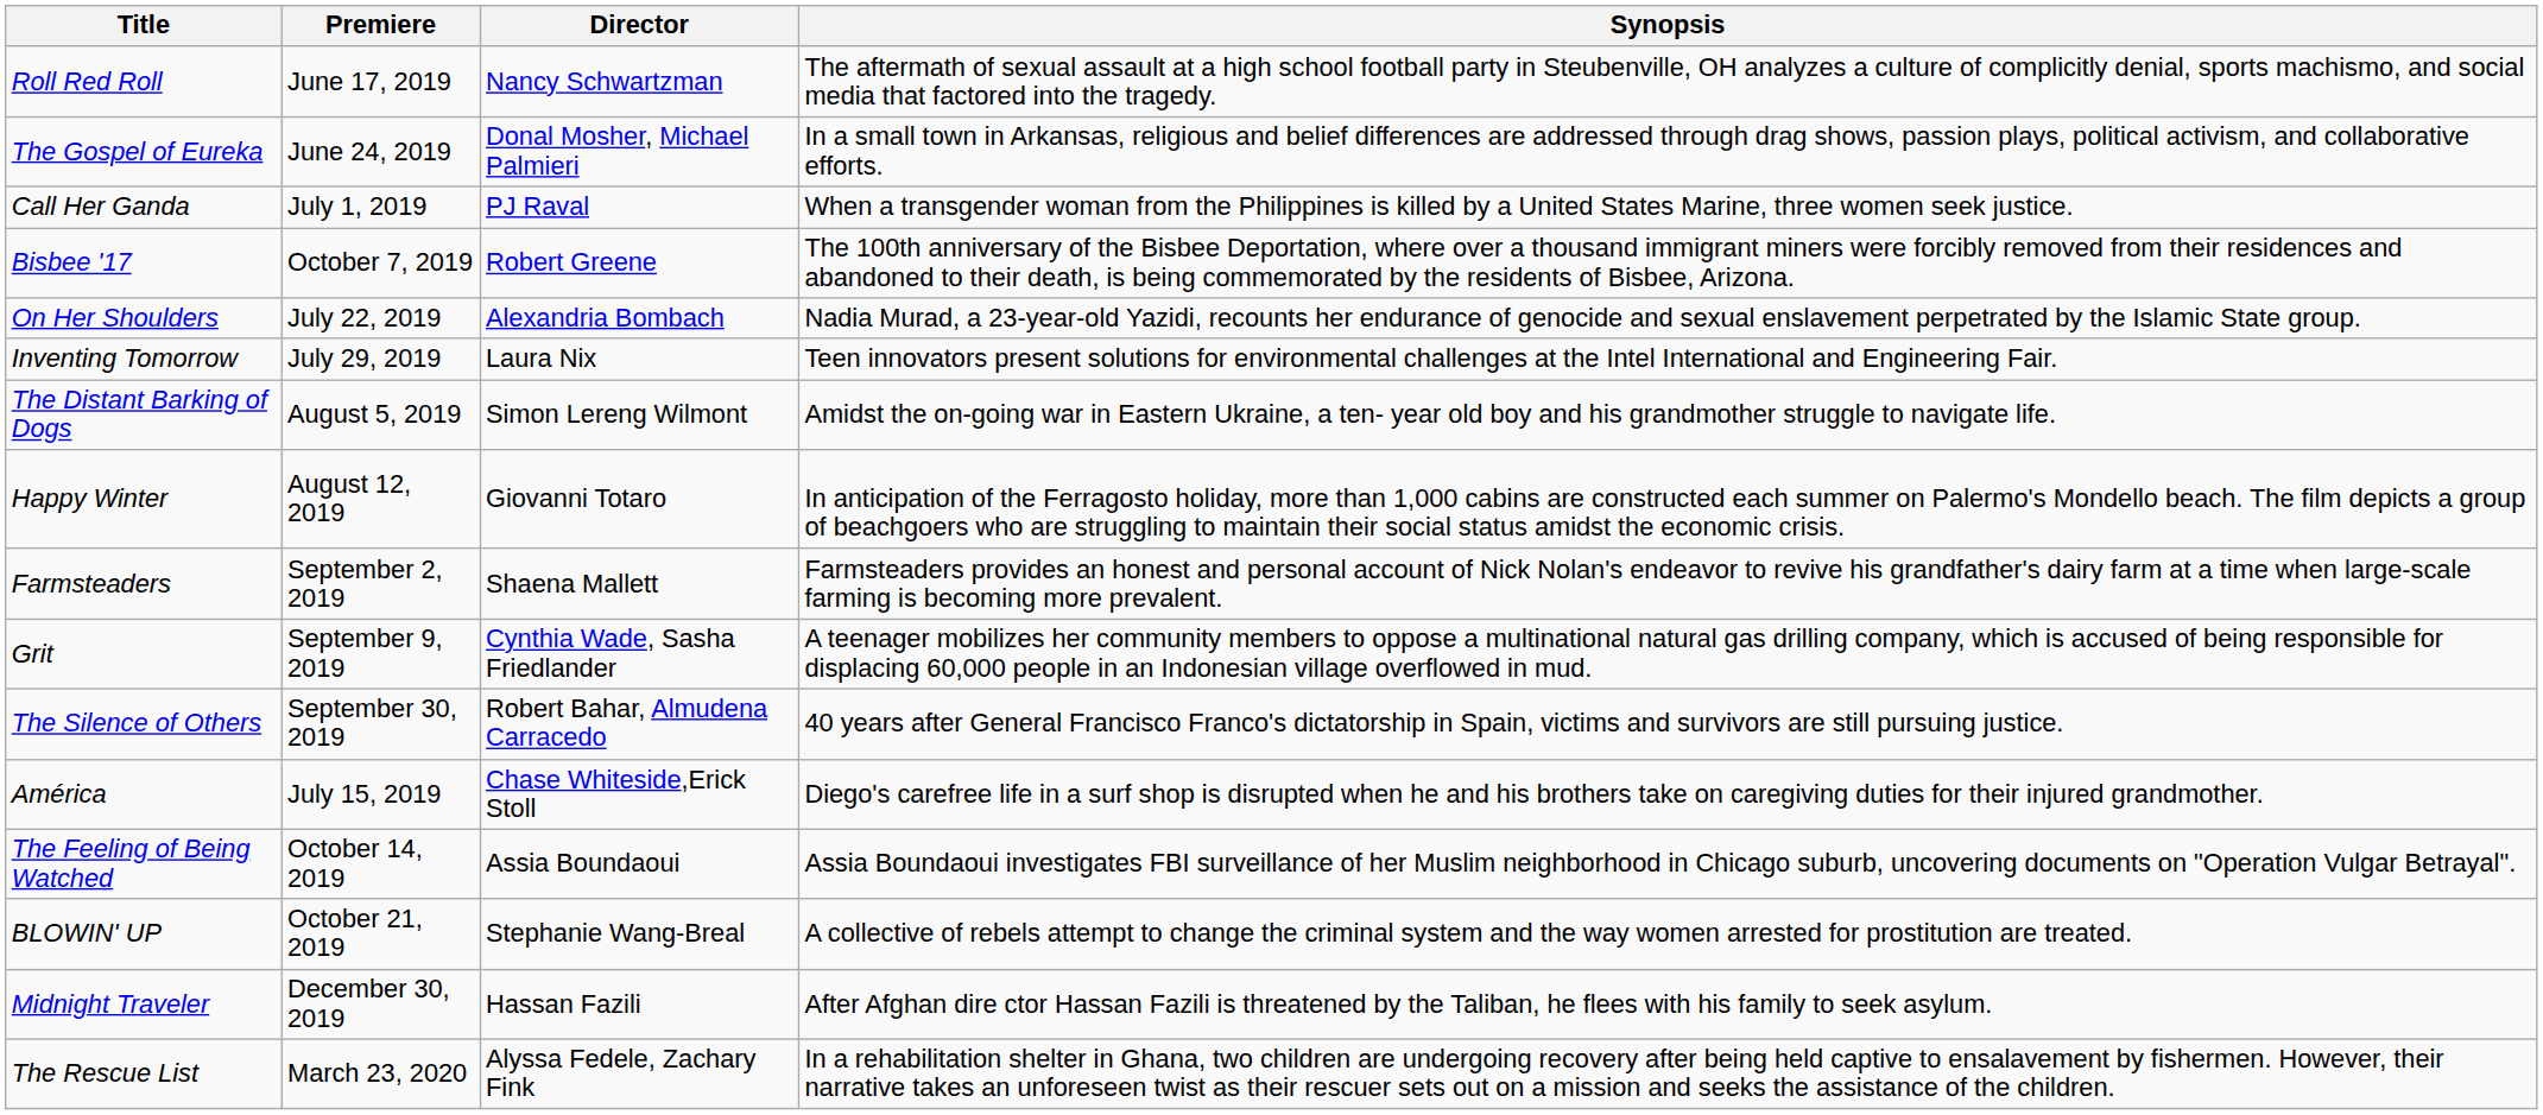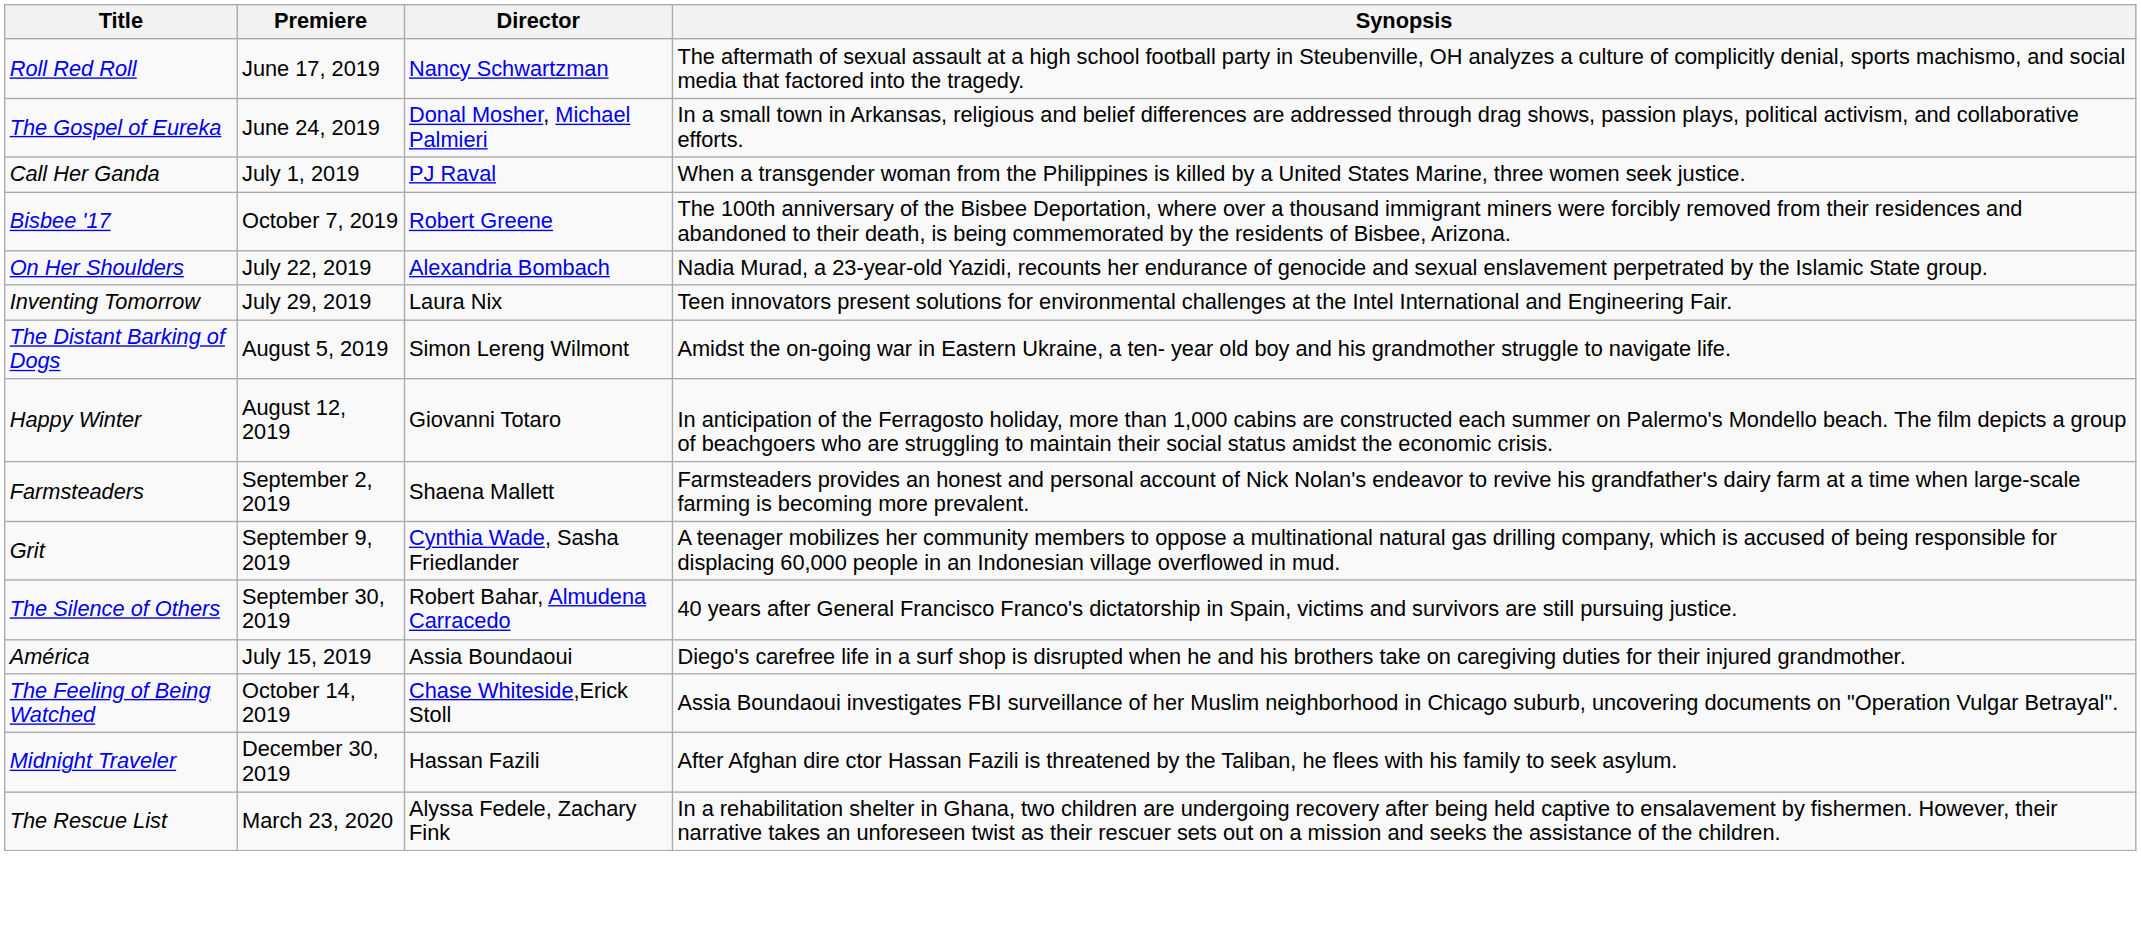 <table class="wikitable sortable">
 <tr>
 <th>Title</th>
 <th>Premiere</th>
 <th>Director</th>
 <th>Synopsis</th>
 </tr>
 <tr>
 <td><em><a href='#'>Roll Red Roll</a></em></td>
 <td>June 17, 2019</td>
 <td><a href='#'>Nancy Schwartzman</a></td>
 <td>The aftermath of sexual assault at a high school football party in Steubenville, OH analyzes a culture of complicitly denial, sports machismo, and social media that factored into the tragedy.</td>
 </tr>
 <tr>
 <td><em><a href='#'>The Gospel of Eureka</a></em></td>
 <td>June 24, 2019</td>
 <td><a href='#'>Donal Mosher</a>, <a href='#'>Michael Palmieri</a></td>
 <td>In a small town in Arkansas, religious and belief differences are addressed through drag shows, passion plays, political activism, and collaborative efforts.</td>
 </tr>
 <tr>
 <td><em>Call Her Ganda</em></td>
 <td>July 1, 2019</td>
 <td><a href='#'>PJ Raval</a></td>
 <td>When a transgender woman from the Philippines is killed by a United States Marine, three women seek justice.</td>
 </tr>
 <tr>
 <td><em><a href='#'>Bisbee '17</a></em></td>
 <td>October 7, 2019</td>
 <td><a href='#'>Robert Greene</a></td>
 <td>The 100th anniversary of the Bisbee Deportation, where over a thousand immigrant miners were forcibly removed from their residences and abandoned to their death, is being commemorated by the residents of Bisbee, Arizona.</td>
 </tr>
 <tr>
 <td><em><a href='#'>On Her Shoulders</a></em></td>
 <td>July 22, 2019</td>
 <td><a href='#'>Alexandria Bombach</a></td>
 <td>Nadia Murad, a 23-year-old Yazidi, recounts her endurance of genocide and sexual enslavement perpetrated by the Islamic State group.</td>
 </tr>
 <tr>
 <td><em>Inventing Tomorrow</em></td>
 <td>July 29, 2019</td>
 <td>Laura Nix</td>
 <td>Teen innovators present solutions for environmental challenges at the Intel International and Engineering Fair.</td>
 </tr>
 <tr>
 <td><em><a href='#'>The Distant Barking of Dogs</a></em></td>
 <td>August 5, 2019</td>
 <td>Simon Lereng Wilmont</td>
 <td>Amidst the on-going war in Eastern Ukraine, a ten- year old boy and his grandmother struggle to navigate life.</td>
 </tr>
 <tr>
 <td><em>Happy Winter</em></td>
 <td>August 12, 2019</td>
 <td>Giovanni Totaro</td>
 <td><br>In anticipation of the Ferragosto holiday, more than 1,000 cabins are constructed each summer on Palermo's Mondello beach. The film depicts a group of beachgoers who are struggling to maintain their social status amidst the economic crisis.</td>
 </tr>
 <tr>
 <td><em>Farmsteaders</em></td>
 <td>September 2, 2019</td>
 <td>Shaena Mallett</td>
 <td>Farmsteaders provides an honest and personal account of Nick Nolan's endeavor to revive his grandfather's dairy farm at a time when large-scale farming is becoming more prevalent.</td>
 </tr>
 <tr>
 <td><em>Grit</em></td>
 <td>September 9, 2019</td>
 <td><a href='#'>Cynthia Wade</a>, Sasha Friedlander</td>
 <td>A teenager mobilizes her community members to oppose a multinational natural gas drilling company, which is accused of being responsible for displacing 60,000 people in an Indonesian village overflowed in mud.</td>
 </tr>
 <tr>
 <td><em><a href='#'>The Silence of Others</a></em></td>
 <td>September 30, 2019</td>
 <td>Robert Bahar, <a href='#'>Almudena Carracedo</a></td>
 <td>40 years after General Francisco Franco's dictatorship in Spain, victims and survivors are still pursuing justice.</td>
 </tr>
 <tr>
 <td><em>América</em></td>
 <td>July 15, 2019</td>
-<td><a href='#'>Chase Whiteside</a>,Erick Stoll</td>
+<td>Assia Boundaoui</td>
 <td>Diego's carefree life in a surf shop is disrupted when he and his brothers take on caregiving duties for their injured grandmother.</td>
 </tr>
 <tr>
 <td><em><a href='#'>The Feeling of Being Watched</a></em></td>
 <td>October 14, 2019</td>
-<td>Assia Boundaoui</td>
+<td><a href='#'>Chase Whiteside</a>,Erick Stoll</td>
 <td>Assia Boundaoui investigates FBI surveillance of her Muslim neighborhood in Chicago suburb, uncovering documents on "Operation Vulgar Betrayal".<br></td>
-</tr>
-<tr>
-<td><em>BLOWIN' UP</em></td>
-<td>October 21, 2019</td>
-<td>Stephanie Wang-Breal</td>
-<td>A collective of rebels attempt to change the criminal system and the way women arrested for prostitution are treated.</td>
 </tr>
 <tr>
 <td><em><a href='#'>Midnight Traveler</a></em></td>
 <td>December 30, 2019</td>
 <td>Hassan Fazili</td>
 <td>After Afghan dire ctor Hassan Fazili is threatened by the Taliban, he flees with his family to seek asylum.</td>
 </tr>
 <tr>
 <td><em>The Rescue List</em></td>
 <td>March 23, 2020</td>
 <td>Alyssa Fedele, Zachary Fink</td>
 <td>In a rehabilitation shelter in Ghana, two children are undergoing recovery after being held captive to ensalavement by fishermen. However, their narrative takes an unforeseen twist as their rescuer sets out on a mission and seeks the assistance of the children.</td>
 </tr>
 </table>
